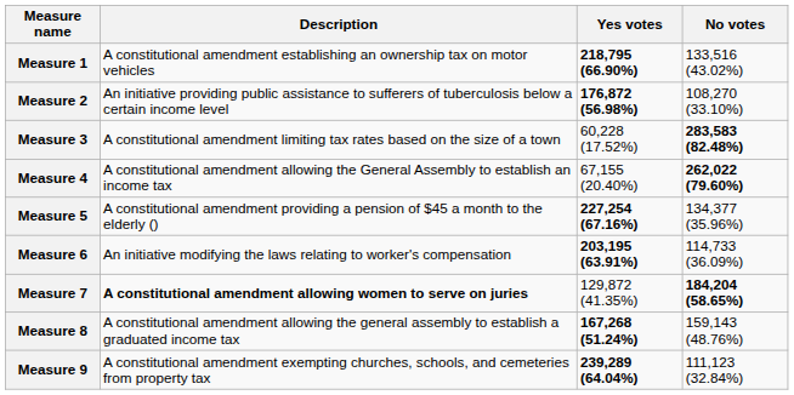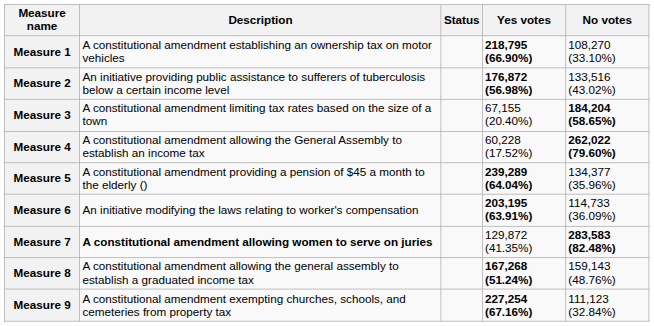 <table class="wikitable sortable plainrowheaders" style="width:100%">
 <tr>
 <th scope="col">Measure name</th>
 <th class="unsortable" scope="col">Description</th>
+<th scope="col">Status</th>
 <th scope="col">Yes votes</th>
 <th scope="col">No votes</th>
 </tr>
 <tr>
 <th scope="row">Measure 1</th>
 <td>A constitutional amendment establishing an ownership tax on motor vehicles</td>
+<td></td>
 <td><strong>218,795 (66.90%)</strong></td>
-<td>133,516 (43.02%)</td>
+<td>108,270 (33.10%)</td>
 </tr>
 <tr>
 <th scope="row">Measure 2</th>
 <td>An initiative providing public assistance to sufferers of tuberculosis below a certain income level</td>
+<td></td>
 <td><strong>176,872 (56.98%)</strong></td>
-<td>108,270 (33.10%)</td>
+<td>133,516 (43.02%)</td>
 </tr>
 <tr>
 <th scope="row">Measure 3</th>
 <td>A constitutional amendment limiting tax rates based on the size of a town</td>
-<td>60,228 (17.52%)</td>
-<td><strong>283,583 (82.48%)</strong></td>
+<td></td>
+<td>67,155 (20.40%)</td>
+<td><strong>184,204 (58.65%)</strong></td>
 </tr>
 <tr>
 <th scope="row">Measure 4</th>
 <td>A constitutional amendment allowing the General Assembly to establish an income tax</td>
-<td>67,155 (20.40%)</td>
+<td></td>
+<td>60,228 (17.52%)</td>
 <td><strong>262,022 (79.60%)</strong></td>
 </tr>
 <tr>
 <th scope="row">Measure 5</th>
 <td>A constitutional amendment providing a pension of $45 a month to the elderly ()</td>
-<td><strong>227,254 (67.16%)</strong></td>
+<td></td>
+<td><strong>239,289 (64.04%)</strong></td>
 <td>134,377 (35.96%)</td>
 </tr>
 <tr>
 <th scope="row">Measure 6</th>
 <td>An initiative modifying the laws relating to worker's compensation</td>
+<td></td>
 <td><strong>203,195 (63.91%)</strong></td>
 <td>114,733 (36.09%)</td>
 </tr>
 <tr>
 <th scope="row">Measure 7</th>
 <td><strong>A constitutional amendment allowing women to serve on juries</strong></td>
+<td></td>
 <td>129,872 (41.35%)</td>
-<td><strong>184,204 (58.65%)</strong></td>
+<td><strong>283,583 (82.48%)</strong></td>
 </tr>
 <tr>
 <th scope="row">Measure 8</th>
 <td>A constitutional amendment allowing the general assembly to establish a graduated income tax</td>
+<td></td>
 <td><strong>167,268 (51.24%)</strong></td>
 <td>159,143 (48.76%)</td>
 </tr>
 <tr>
 <th scope="row">Measure 9</th>
 <td>A constitutional amendment exempting churches, schools, and cemeteries from property tax</td>
-<td><strong>239,289 (64.04%)</strong></td>
+<td></td>
+<td><strong>227,254 (67.16%)</strong></td>
 <td>111,123 (32.84%)</td>
 </tr>
 </table>
